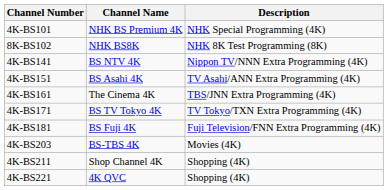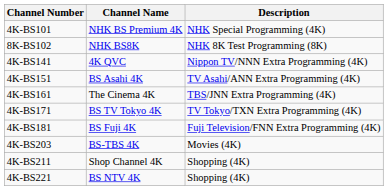 <table class="wikitable sortable">
 <tr>
 <th>Channel Number</th>
 <th>Channel Name</th>
 <th>Description</th>
 </tr>
 <tr>
 <td>4K-BS101</td>
 <td><a href='#'>NHK BS Premium 4K</a></td>
 <td><a href='#'>NHK</a> Special Programming (4K)</td>
 </tr>
 <tr>
 <td>8K-BS102</td>
 <td><a href='#'>NHK BS8K</a></td>
 <td><a href='#'>NHK</a> 8K Test Programming (8K)</td>
 </tr>
 <tr>
 <td>4K-BS141</td>
-<td><a href='#'>BS NTV 4K</a></td>
+<td><a href='#'>4K QVC</a></td>
 <td><a href='#'>Nippon TV</a>/NNN Extra Programming (4K)</td>
 </tr>
 <tr>
 <td>4K-BS151</td>
 <td><a href='#'>BS Asahi 4K</a></td>
 <td><a href='#'>TV Asahi</a>/ANN Extra Programming (4K)</td>
 </tr>
 <tr>
 <td>4K-BS161</td>
 <td>The Cinema 4K</td>
 <td><a href='#'>TBS</a>/JNN Extra Programming (4K)</td>
 </tr>
 <tr>
 <td>4K-BS171</td>
 <td><a href='#'>BS TV Tokyo 4K</a></td>
 <td><a href='#'>TV Tokyo</a>/TXN Extra Programming (4K)</td>
 </tr>
 <tr>
 <td>4K-BS181</td>
 <td><a href='#'>BS Fuji 4K</a></td>
 <td><a href='#'>Fuji Television</a>/FNN Extra Programming (4K)</td>
 </tr>
 <tr>
 <td>4K-BS203</td>
 <td><a href='#'>BS-TBS 4K</a></td>
 <td>Movies (4K)</td>
 </tr>
 <tr>
 <td>4K-BS211</td>
 <td>Shop Channel 4K</td>
 <td>Shopping (4K)</td>
 </tr>
 <tr>
 <td>4K-BS221</td>
-<td><a href='#'>4K QVC</a></td>
+<td><a href='#'>BS NTV 4K</a></td>
 <td>Shopping (4K)</td>
 </tr>
 </table>
